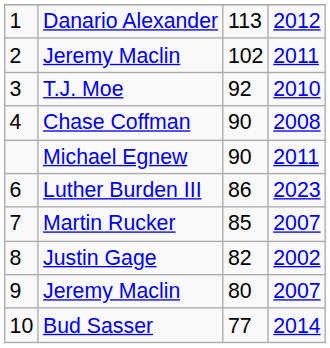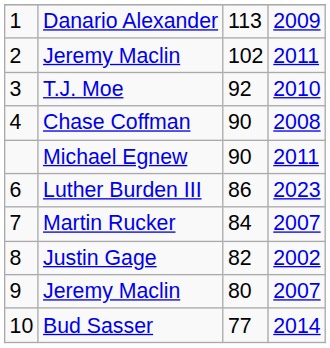 <table class="wikitable">
 <tr>
 </tr>
 <tr>
 <td>1</td>
 <td><a href='#'>Danario Alexander</a></td>
 <td>113</td>
-<td><a href='#'>2012</a></td>
+<td><a href='#'>2009</a></td>
 </tr>
 <tr>
 <td>2</td>
 <td><a href='#'>Jeremy Maclin</a></td>
 <td>102</td>
 <td><a href='#'>2011</a></td>
 </tr>
 <tr>
 <td>3</td>
 <td><a href='#'>T.J. Moe</a></td>
 <td>92</td>
 <td><a href='#'>2010</a></td>
 </tr>
 <tr>
 <td>4</td>
 <td><a href='#'>Chase Coffman</a></td>
 <td>90</td>
 <td><a href='#'>2008</a></td>
 </tr>
 <tr>
 <td></td>
 <td><a href='#'>Michael Egnew</a></td>
 <td>90</td>
 <td><a href='#'>2011</a></td>
 </tr>
 <tr>
 <td>6</td>
 <td><a href='#'>Luther Burden III</a></td>
 <td>86</td>
 <td><a href='#'>2023</a></td>
 </tr>
 <tr>
 <td>7</td>
 <td><a href='#'>Martin Rucker</a></td>
-<td>85</td>
+<td>84</td>
 <td><a href='#'>2007</a></td>
 </tr>
 <tr>
 <td>8</td>
 <td><a href='#'>Justin Gage</a></td>
 <td>82</td>
 <td><a href='#'>2002</a></td>
 </tr>
 <tr>
 <td>9</td>
 <td><a href='#'>Jeremy Maclin</a></td>
 <td>80</td>
 <td><a href='#'>2007</a></td>
 </tr>
 <tr>
 <td>10</td>
 <td><a href='#'>Bud Sasser</a></td>
 <td>77</td>
 <td><a href='#'>2014</a></td>
 </tr>
 </table>
